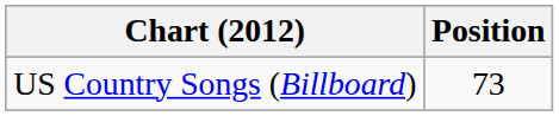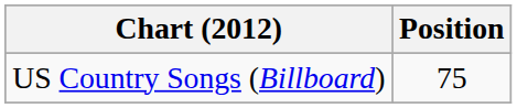 <table class="wikitable">
 <tr>
 <th scope="col">Chart (2012)</th>
 <th scope="col">Position</th>
 </tr>
 <tr>
 <td>US <a href='#'>Country Songs</a> (<em><a href='#'>Billboard</a></em>)</td>
-<td align="center">73</td>
+<td align="center">75</td>
 </tr>
 </table>
